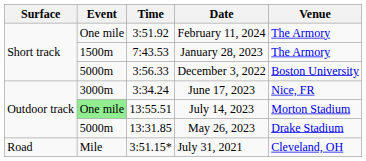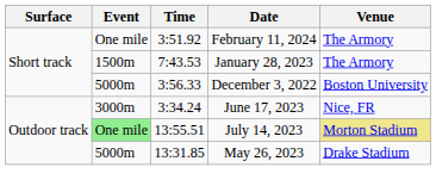 <table class="wikitable sortable">
 <tr>
 <th>Surface</th>
 <th>Event</th>
 <th>Time</th>
 <th>Date</th>
 <th>Venue</th>
 </tr>
 <tr>
 <td rowspan="3">Short track</td>
 <td>One mile</td>
 <td align="center">3:51.92</td>
 <td align="center">February 11, 2024</td>
 <td><a href='#'>The Armory</a></td>
 </tr>
 <tr>
 <td>1500m</td>
 <td align="center">7:43.53</td>
 <td align="center">January 28, 2023</td>
 <td><a href='#'>The Armory</a></td>
 </tr>
 <tr>
 <td>5000m</td>
 <td align="center">3:56.33</td>
 <td align="center">December 3, 2022</td>
 <td><a href='#'>Boston University</a></td>
 </tr>
 <tr>
 <td rowspan="3">Outdoor track</td>
 <td>3000m</td>
 <td align="center">3:34.24</td>
 <td align="center">June 17, 2023</td>
 <td><a href='#'>Nice, FR</a></td>
 </tr>
 <tr>
 <td style="background: lightgreen;">One mile</td>
 <td align="center">13:55.51</td>
 <td align="center">July 14, 2023</td>
-<td><a href='#'>Morton Stadium</a></td>
+<td style="background: khaki;"><a href='#'>Morton Stadium</a></td>
 </tr>
 <tr>
 <td>5000m</td>
 <td align="center">13:31.85</td>
 <td align="center">May 26, 2023</td>
 <td><a href='#'>Drake Stadium</a></td>
 </tr>
-<tr>
-<td>Road</td>
-<td>Mile</td>
-<td>3:51.15*</td>
-<td>July 31, 2021</td>
-<td><a href='#'>Cleveland, OH</a></td>
-</tr>
 </table>
